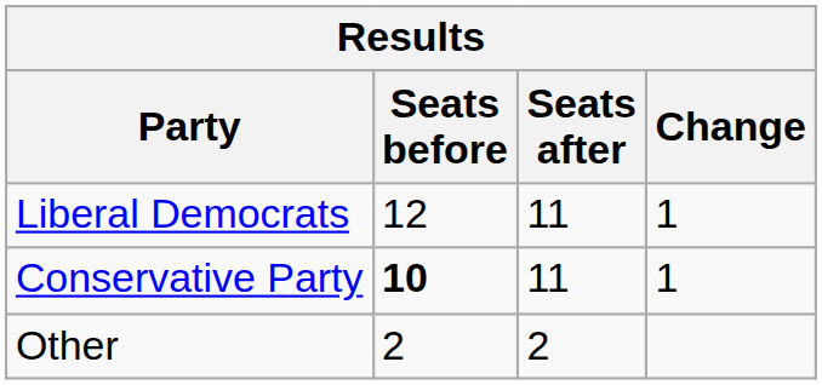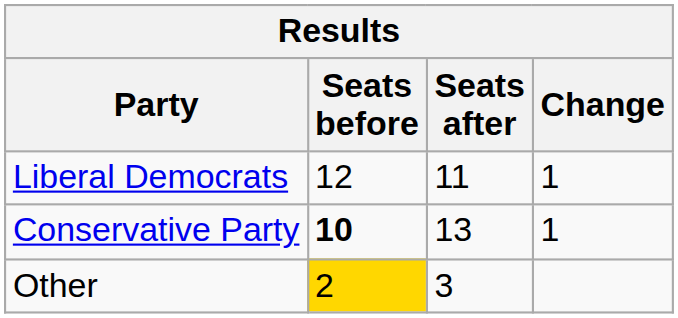 <table class="wikitable">
 <tr>
 <th colspan="4">Results</th>
 </tr>
 <tr>
 <th>Party</th>
 <th>Seats<br>before</th>
 <th>Seats<br>after</th>
 <th>Change</th>
 </tr>
 <tr>
 <td><a href='#'>Liberal Democrats</a></td>
 <td>12</td>
 <td>11</td>
 <td> 1</td>
 </tr>
 <tr>
 <td><a href='#'>Conservative Party</a></td>
 <td><strong>10</strong></td>
-<td>11</td>
+<td>13</td>
 <td> 1</td>
 </tr>
 <tr>
 <td>Other</td>
-<td>2</td>
-<td>2</td>
+<td style="background: gold;">2</td>
+<td>3</td>
 <td></td>
 </tr>
 </table>
